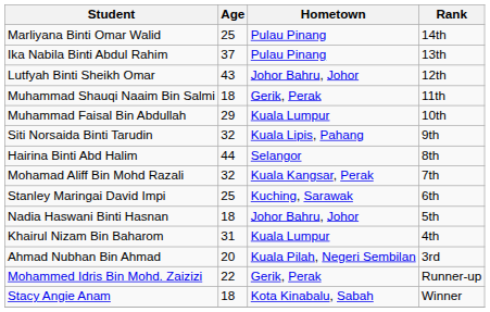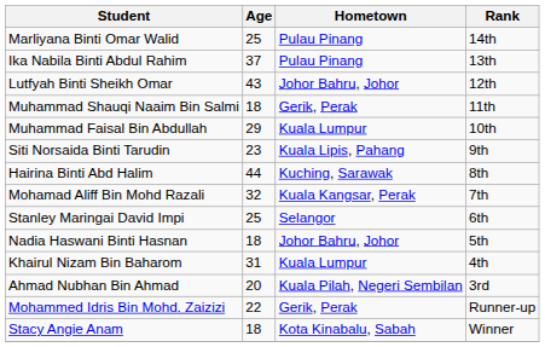 <table class="wikitable">
 <tr>
 <th>Student</th>
 <th>Age</th>
 <th>Hometown</th>
 <th>Rank</th>
 </tr>
 <tr>
 <td>Marliyana Binti Omar Walid</td>
 <td>25</td>
 <td><a href='#'>Pulau Pinang</a></td>
 <td>14th</td>
 </tr>
 <tr>
 <td>Ika Nabila Binti Abdul Rahim</td>
 <td>37</td>
 <td><a href='#'>Pulau Pinang</a></td>
 <td>13th</td>
 </tr>
 <tr>
 <td>Lutfyah Binti Sheikh Omar</td>
 <td>43</td>
 <td><a href='#'>Johor Bahru</a>, <a href='#'>Johor</a></td>
 <td>12th</td>
 </tr>
 <tr>
 <td>Muhammad Shauqi Naaim Bin Salmi</td>
 <td>18</td>
 <td><a href='#'>Gerik</a>, <a href='#'>Perak</a></td>
 <td>11th</td>
 </tr>
 <tr>
 <td>Muhammad Faisal Bin Abdullah</td>
 <td>29</td>
 <td><a href='#'>Kuala Lumpur</a></td>
 <td>10th</td>
 </tr>
 <tr>
 <td>Siti Norsaida Binti Tarudin</td>
-<td>32</td>
+<td>23</td>
 <td><a href='#'>Kuala Lipis</a>, <a href='#'>Pahang</a></td>
 <td>9th</td>
 </tr>
 <tr>
 <td>Hairina Binti Abd Halim</td>
 <td>44</td>
-<td><a href='#'>Selangor</a></td>
+<td><a href='#'>Kuching</a>, <a href='#'>Sarawak</a></td>
 <td>8th</td>
 </tr>
 <tr>
 <td>Mohamad Aliff Bin Mohd Razali</td>
 <td>32</td>
 <td><a href='#'>Kuala Kangsar</a>, <a href='#'>Perak</a></td>
 <td>7th</td>
 </tr>
 <tr>
 <td>Stanley Maringai David Impi</td>
 <td>25</td>
-<td><a href='#'>Kuching</a>, <a href='#'>Sarawak</a></td>
+<td><a href='#'>Selangor</a></td>
 <td>6th</td>
 </tr>
 <tr>
 <td>Nadia Haswani Binti Hasnan</td>
 <td>18</td>
 <td><a href='#'>Johor Bahru</a>, <a href='#'>Johor</a></td>
 <td>5th</td>
 </tr>
 <tr>
 <td>Khairul Nizam Bin Baharom</td>
 <td>31</td>
 <td><a href='#'>Kuala Lumpur</a></td>
 <td>4th</td>
 </tr>
 <tr>
 <td>Ahmad Nubhan Bin Ahmad</td>
 <td>20</td>
 <td><a href='#'>Kuala Pilah</a>, <a href='#'>Negeri Sembilan</a></td>
 <td>3rd</td>
 </tr>
 <tr>
 <td><a href='#'>Mohammed Idris Bin Mohd. Zaizizi</a></td>
 <td>22</td>
 <td><a href='#'>Gerik</a>, <a href='#'>Perak</a></td>
 <td>Runner-up</td>
 </tr>
 <tr>
 <td><a href='#'>Stacy Angie Anam</a></td>
 <td>18</td>
 <td><a href='#'>Kota Kinabalu</a>, <a href='#'>Sabah</a></td>
 <td>Winner</td>
 </tr>
 <tr>
 </tr>
 </table>
